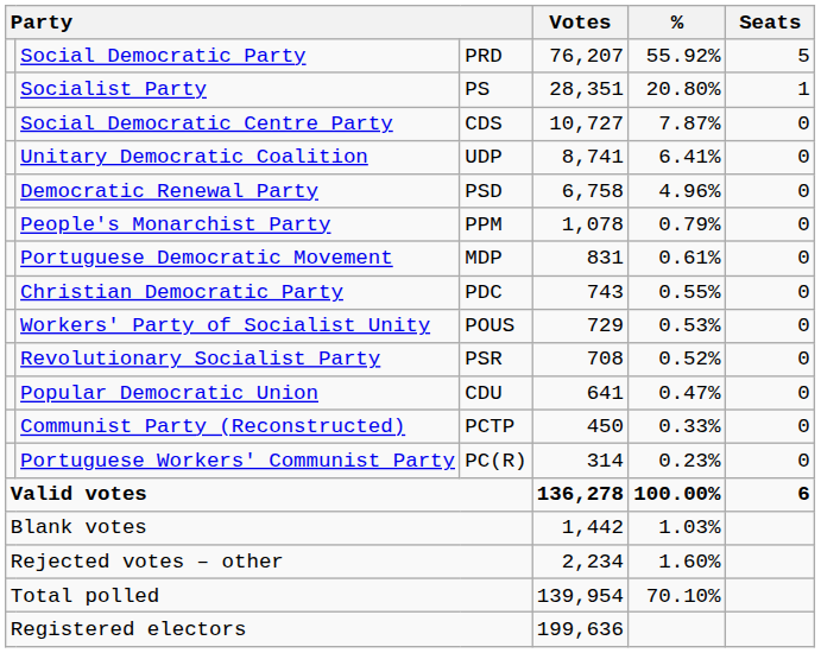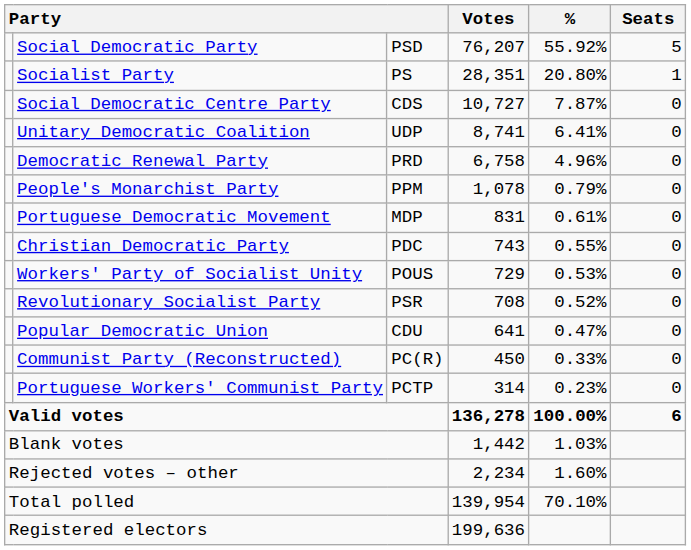 <table class="wikitable" border="1" style="text-align:right;">
 <tr>
 <th style="text-align:left;" colspan=3>Party</th>
 <th align=center width="50">Votes</th>
 <th align=center width="50">%</th>
 <th align=center width="50">Seats</th>
 </tr>
 <tr>
 <td></td>
 <td align=left><a href='#'>Social Democratic Party</a></td>
-<td align=left>PRD</td>
+<td align=left>PSD</td>
 <td>76,207</td>
 <td>55.92%</td>
 <td>5</td>
 </tr>
 <tr>
 <td></td>
 <td align=left><a href='#'>Socialist Party</a></td>
 <td align=left>PS</td>
 <td>28,351</td>
 <td>20.80%</td>
 <td>1</td>
 </tr>
 <tr>
 <td></td>
 <td align=left style="white-space: nowrap;"><a href='#'>Social Democratic Centre Party</a></td>
 <td align=left>CDS</td>
 <td>10,727</td>
 <td>7.87%</td>
 <td>0</td>
 </tr>
 <tr>
 <td></td>
 <td align=left style="white-space: nowrap;"><a href='#'>Unitary Democratic Coalition</a></td>
 <td align=left>UDP</td>
 <td>8,741</td>
 <td>6.41%</td>
 <td>0</td>
 </tr>
 <tr>
 <td></td>
 <td align=left><a href='#'>Democratic Renewal Party</a></td>
-<td align=left>PSD</td>
+<td align=left>PRD</td>
 <td>6,758</td>
 <td>4.96%</td>
 <td>0</td>
 </tr>
 <tr>
 <td></td>
 <td align=left><a href='#'>People's Monarchist Party</a></td>
 <td align=left>PPM</td>
 <td>1,078</td>
 <td>0.79%</td>
 <td>0</td>
 </tr>
 <tr>
 <td></td>
 <td align=left><a href='#'>Portuguese Democratic Movement</a></td>
 <td align=left>MDP</td>
 <td>831</td>
 <td>0.61%</td>
 <td>0</td>
 </tr>
 <tr>
 <td></td>
 <td align=left style="white-space: nowrap;"><a href='#'>Christian Democratic Party</a></td>
 <td align=left>PDC</td>
 <td>743</td>
 <td>0.55%</td>
 <td>0</td>
 </tr>
 <tr>
 <td></td>
 <td align=left><a href='#'>Workers' Party of Socialist Unity</a></td>
 <td align=left>POUS</td>
 <td>729</td>
 <td>0.53%</td>
 <td>0</td>
 </tr>
 <tr>
 <td></td>
 <td align=left><a href='#'>Revolutionary Socialist Party</a></td>
 <td align=left>PSR</td>
 <td>708</td>
 <td>0.52%</td>
 <td>0</td>
 </tr>
 <tr>
 <td></td>
 <td align=left><a href='#'>Popular Democratic Union</a></td>
 <td align=left>CDU</td>
 <td>641</td>
 <td>0.47%</td>
 <td>0</td>
 </tr>
 <tr>
 <td></td>
 <td align=left><a href='#'>Communist Party (Reconstructed)</a></td>
-<td align=left>PCTP</td>
+<td align=left>PC(R)</td>
 <td>450</td>
 <td>0.33%</td>
 <td>0</td>
 </tr>
 <tr>
 <td></td>
 <td align=left><a href='#'>Portuguese Workers' Communist Party</a></td>
-<td align=left>PC(R)</td>
+<td align=left>PCTP</td>
 <td>314</td>
 <td>0.23%</td>
 <td>0</td>
 </tr>
 <tr style="font-weight:bold">
 <td align=left colspan=3>Valid votes</td>
 <td>136,278</td>
 <td>100.00%</td>
 <td>6</td>
 </tr>
 <tr>
 <td align=left colspan=3>Blank votes</td>
 <td>1,442</td>
 <td>1.03%</td>
 <td></td>
 </tr>
 <tr>
 <td align=left colspan=3>Rejected votes – other</td>
 <td>2,234</td>
 <td>1.60%</td>
 <td></td>
 </tr>
 <tr>
 <td align=left colspan=3>Total polled</td>
 <td>139,954</td>
 <td>70.10%</td>
 <td></td>
 </tr>
 <tr>
 <td align=left colspan=3>Registered electors</td>
 <td>199,636</td>
 <td></td>
 <td></td>
 </tr>
 </table>
